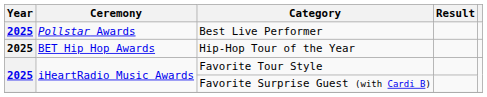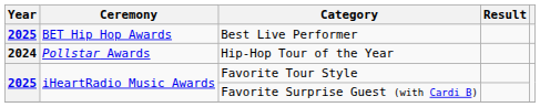 <table class="wikitable sortable plainrowheaders">
 <tr>
 <th scope="col">Year</th>
 <th scope="col">Ceremony</th>
 <th scope="col">Category</th>
 <th scope="col">Result</th>
 <th scope="col" class="unsortable"></th>
 </tr>
 <tr>
 <th scope="row" style="text-align:center;"><a href='#'>2025</a></th>
-<td><a href='#'><em>Pollstar</em> Awards</a></td>
+<td><a href='#'>BET Hip Hop Awards</a></td>
 <td>Best Live Performer</td>
 <td></td>
 <td style="text-align:center;"></td>
 </tr>
 <tr>
-<th scope="row" style="text-align:center;">2025</th>
-<td><a href='#'>BET Hip Hop Awards</a></td>
+<th scope="row" style="text-align:center;">2024</th>
+<td><a href='#'><em>Pollstar</em> Awards</a></td>
 <td>Hip-Hop Tour of the Year</td>
 <td></td>
 <td style="text-align:center;"></td>
 </tr>
 <tr>
 <th scope="row" style="text-align:center;" rowspan="2"><a href='#'>2025</a></th>
 <td rowspan="2"><a href='#'>iHeartRadio Music Awards</a></td>
 <td>Favorite Tour Style</td>
 <td></td>
 <td rowspan="2" style="text-align:center;"></td>
 </tr>
 <tr>
 <td>Favorite Surprise Guest <small>(with <a href='#'>Cardi B</a>)</small></td>
 <td></td>
 </tr>
 <tr>
 </tr>
 </table>
